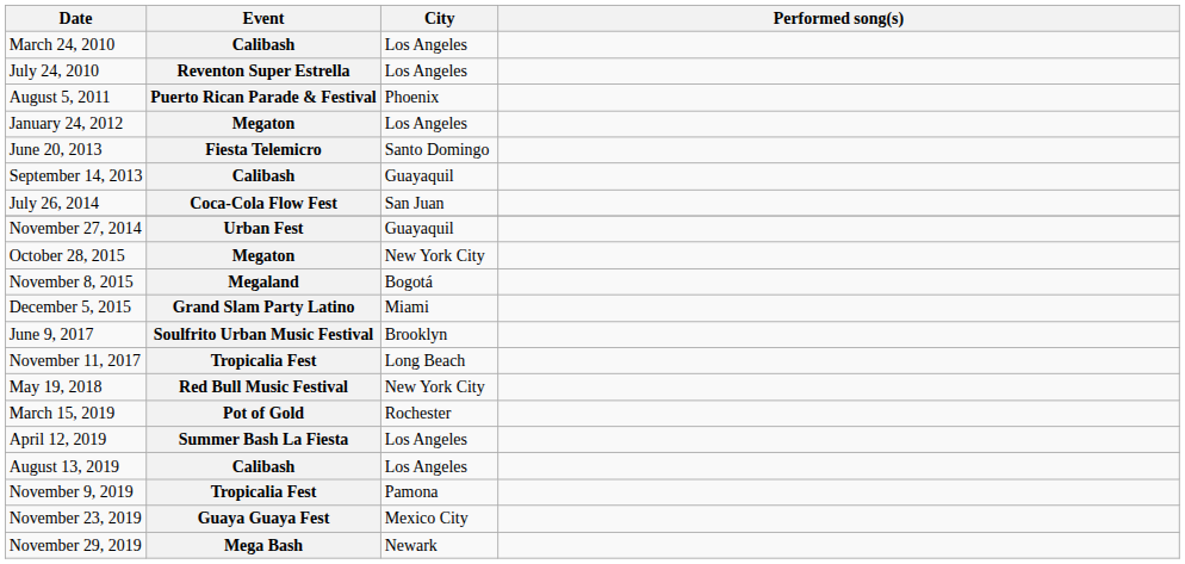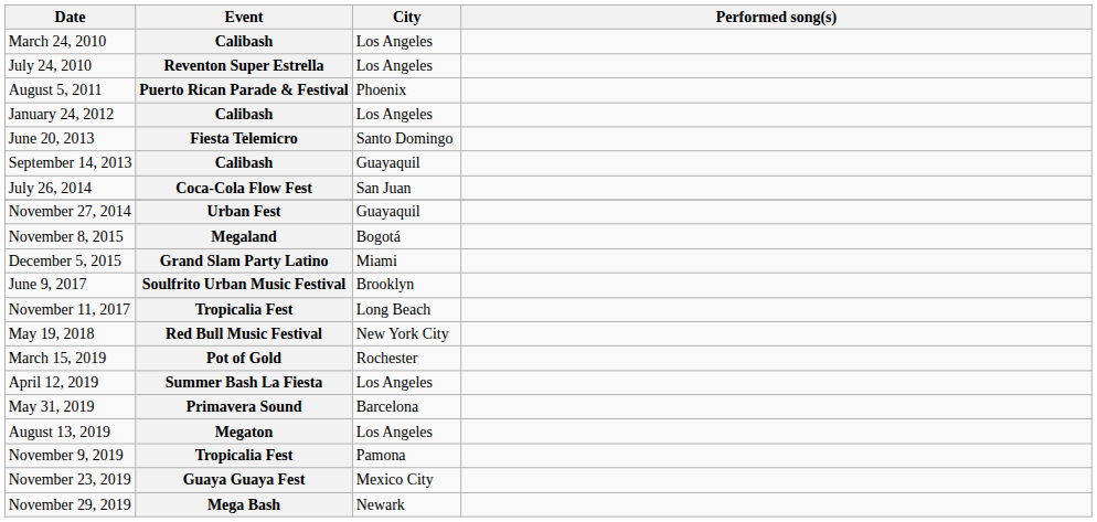 <table class="wikitable sortable plainrowheaders">
 <tr>
 <th style="width:12%;">Date</th>
 <th style="width:20%;">Event</th>
 <th style="width:10%;">City</th>
 <th class="unsortable">Performed song(s)</th>
 </tr>
 <tr>
 <td>March 24, 2010</td>
 <th scope="row">Calibash</th>
 <td>Los Angeles</td>
 <td></td>
 </tr>
 <tr>
 <td>July 24, 2010</td>
 <th scope="row">Reventon Super Estrella</th>
 <td>Los Angeles</td>
 <td></td>
 </tr>
 <tr>
 <td>August 5, 2011</td>
 <th scope="row">Puerto Rican Parade & Festival</th>
 <td>Phoenix</td>
 <td></td>
 </tr>
 <tr>
 <td>January 24, 2012</td>
-<th scope="row">Megaton</th>
+<th scope="row">Calibash</th>
 <td>Los Angeles</td>
 <td></td>
 </tr>
 <tr>
 <td>June 20, 2013</td>
 <th scope="row">Fiesta Telemicro</th>
 <td>Santo Domingo</td>
 <td></td>
 </tr>
 <tr>
 <td>September 14, 2013</td>
 <th scope="row">Calibash</th>
 <td>Guayaquil</td>
 <td></td>
 </tr>
 <tr>
 <td>July 26, 2014</td>
 <th scope="row">Coca-Cola Flow Fest</th>
 <td>San Juan</td>
 <td></td>
 </tr>
 <tr>
 </tr>
 <tr>
 <td>November 27, 2014</td>
 <th scope="row">Urban Fest</th>
 <td>Guayaquil</td>
-<td></td>
-</tr>
-<tr>
-<td>October 28, 2015</td>
-<th scope="row">Megaton</th>
-<td>New York City</td>
 <td></td>
 </tr>
 <tr>
 <td>November 8, 2015</td>
 <th scope="row">Megaland</th>
 <td>Bogotá</td>
 <td></td>
 </tr>
 <tr>
 <td>December 5, 2015</td>
 <th scope="row">Grand Slam Party Latino</th>
 <td>Miami</td>
 <td></td>
 </tr>
 <tr>
 <td>June 9, 2017</td>
 <th scope="row">Soulfrito Urban Music Festival</th>
 <td>Brooklyn</td>
 <td></td>
 </tr>
 <tr>
 <td>November 11, 2017</td>
 <th scope="row">Tropicalia Fest</th>
 <td>Long Beach</td>
 <td></td>
 </tr>
 <tr>
 <td>May 19, 2018</td>
 <th scope="row">Red Bull Music Festival</th>
 <td>New York City</td>
 <td></td>
 </tr>
 <tr>
 <td>March 15, 2019</td>
 <th scope="row">Pot of Gold</th>
 <td>Rochester</td>
 <td></td>
 </tr>
 <tr>
 <td>April 12, 2019</td>
 <th scope="row">Summer Bash La Fiesta</th>
 <td>Los Angeles</td>
 <td></td>
 </tr>
 <tr>
+<td>May 31, 2019</td>
+<th scope="row">Primavera Sound</th>
+<td>Barcelona</td>
+<td></td>
+</tr>
+<tr>
 <td>August 13, 2019</td>
-<th scope="row">Calibash</th>
+<th scope="row">Megaton</th>
 <td>Los Angeles</td>
 <td></td>
 </tr>
 <tr>
 <td>November 9, 2019</td>
 <th scope="row">Tropicalia Fest</th>
 <td>Pamona</td>
 <td></td>
 </tr>
 <tr>
 <td>November 23, 2019</td>
 <th scope="row">Guaya Guaya Fest</th>
 <td>Mexico City</td>
 <td></td>
 </tr>
 <tr>
 <td>November 29, 2019</td>
 <th scope="row">Mega Bash</th>
 <td>Newark</td>
 <td></td>
 </tr>
 </table>
